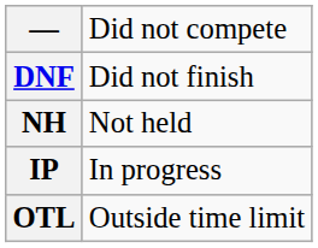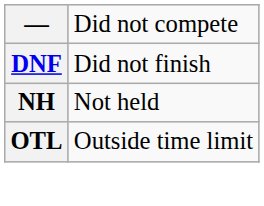 <table class="wikitable">
 <tr>
 <th scope="row">—</th>
 <td>Did not compete</td>
 </tr>
 <tr>
 <th scope="row"><a href='#'>DNF</a></th>
 <td>Did not finish</td>
 </tr>
 <tr>
 <th scope="row">NH</th>
 <td>Not held</td>
 </tr>
 <tr>
-<th scope="row">IP</th>
-<td>In progress</td>
-</tr>
-<tr>
 <th scope="row">OTL</th>
 <td>Outside time limit</td>
 </tr>
 </table>
